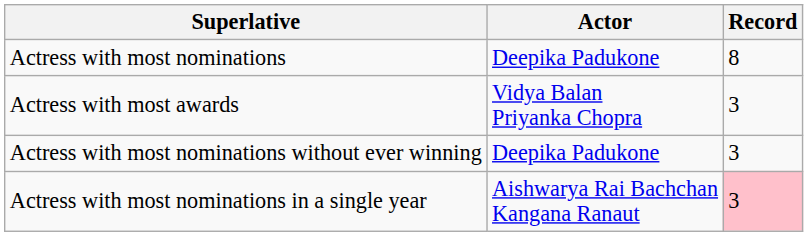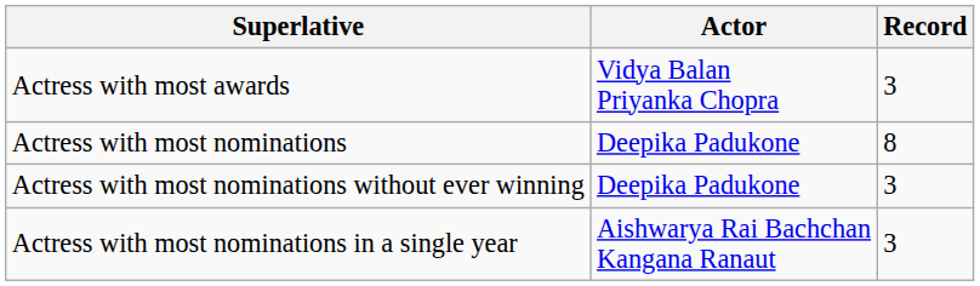 <table class="wikitable">
 <tr>
 <th>Superlative</th>
 <th>Actor</th>
 <th>Record</th>
 </tr>
 <tr>
+<td>Actress with most awards</td>
+<td><a href='#'>Vidya Balan</a><br> <a href='#'>Priyanka Chopra</a></td>
+<td>3</td>
+</tr>
+<tr>
 <td>Actress with most nominations</td>
 <td><a href='#'>Deepika Padukone</a></td>
 <td>8</td>
-</tr>
-<tr>
-<td>Actress with most awards</td>
-<td><a href='#'>Vidya Balan</a><br> <a href='#'>Priyanka Chopra</a></td>
-<td>3</td>
 </tr>
 <tr>
 <td>Actress with most nominations without ever winning</td>
 <td><a href='#'>Deepika Padukone</a> </td>
 <td>3</td>
 </tr>
 <tr>
 <td>Actress with most nominations in a single year</td>
 <td><a href='#'>Aishwarya Rai Bachchan</a><br> <a href='#'>Kangana Ranaut</a></td>
-<td style="background: pink;">3</td>
+<td>3</td>
 </tr>
 </table>
